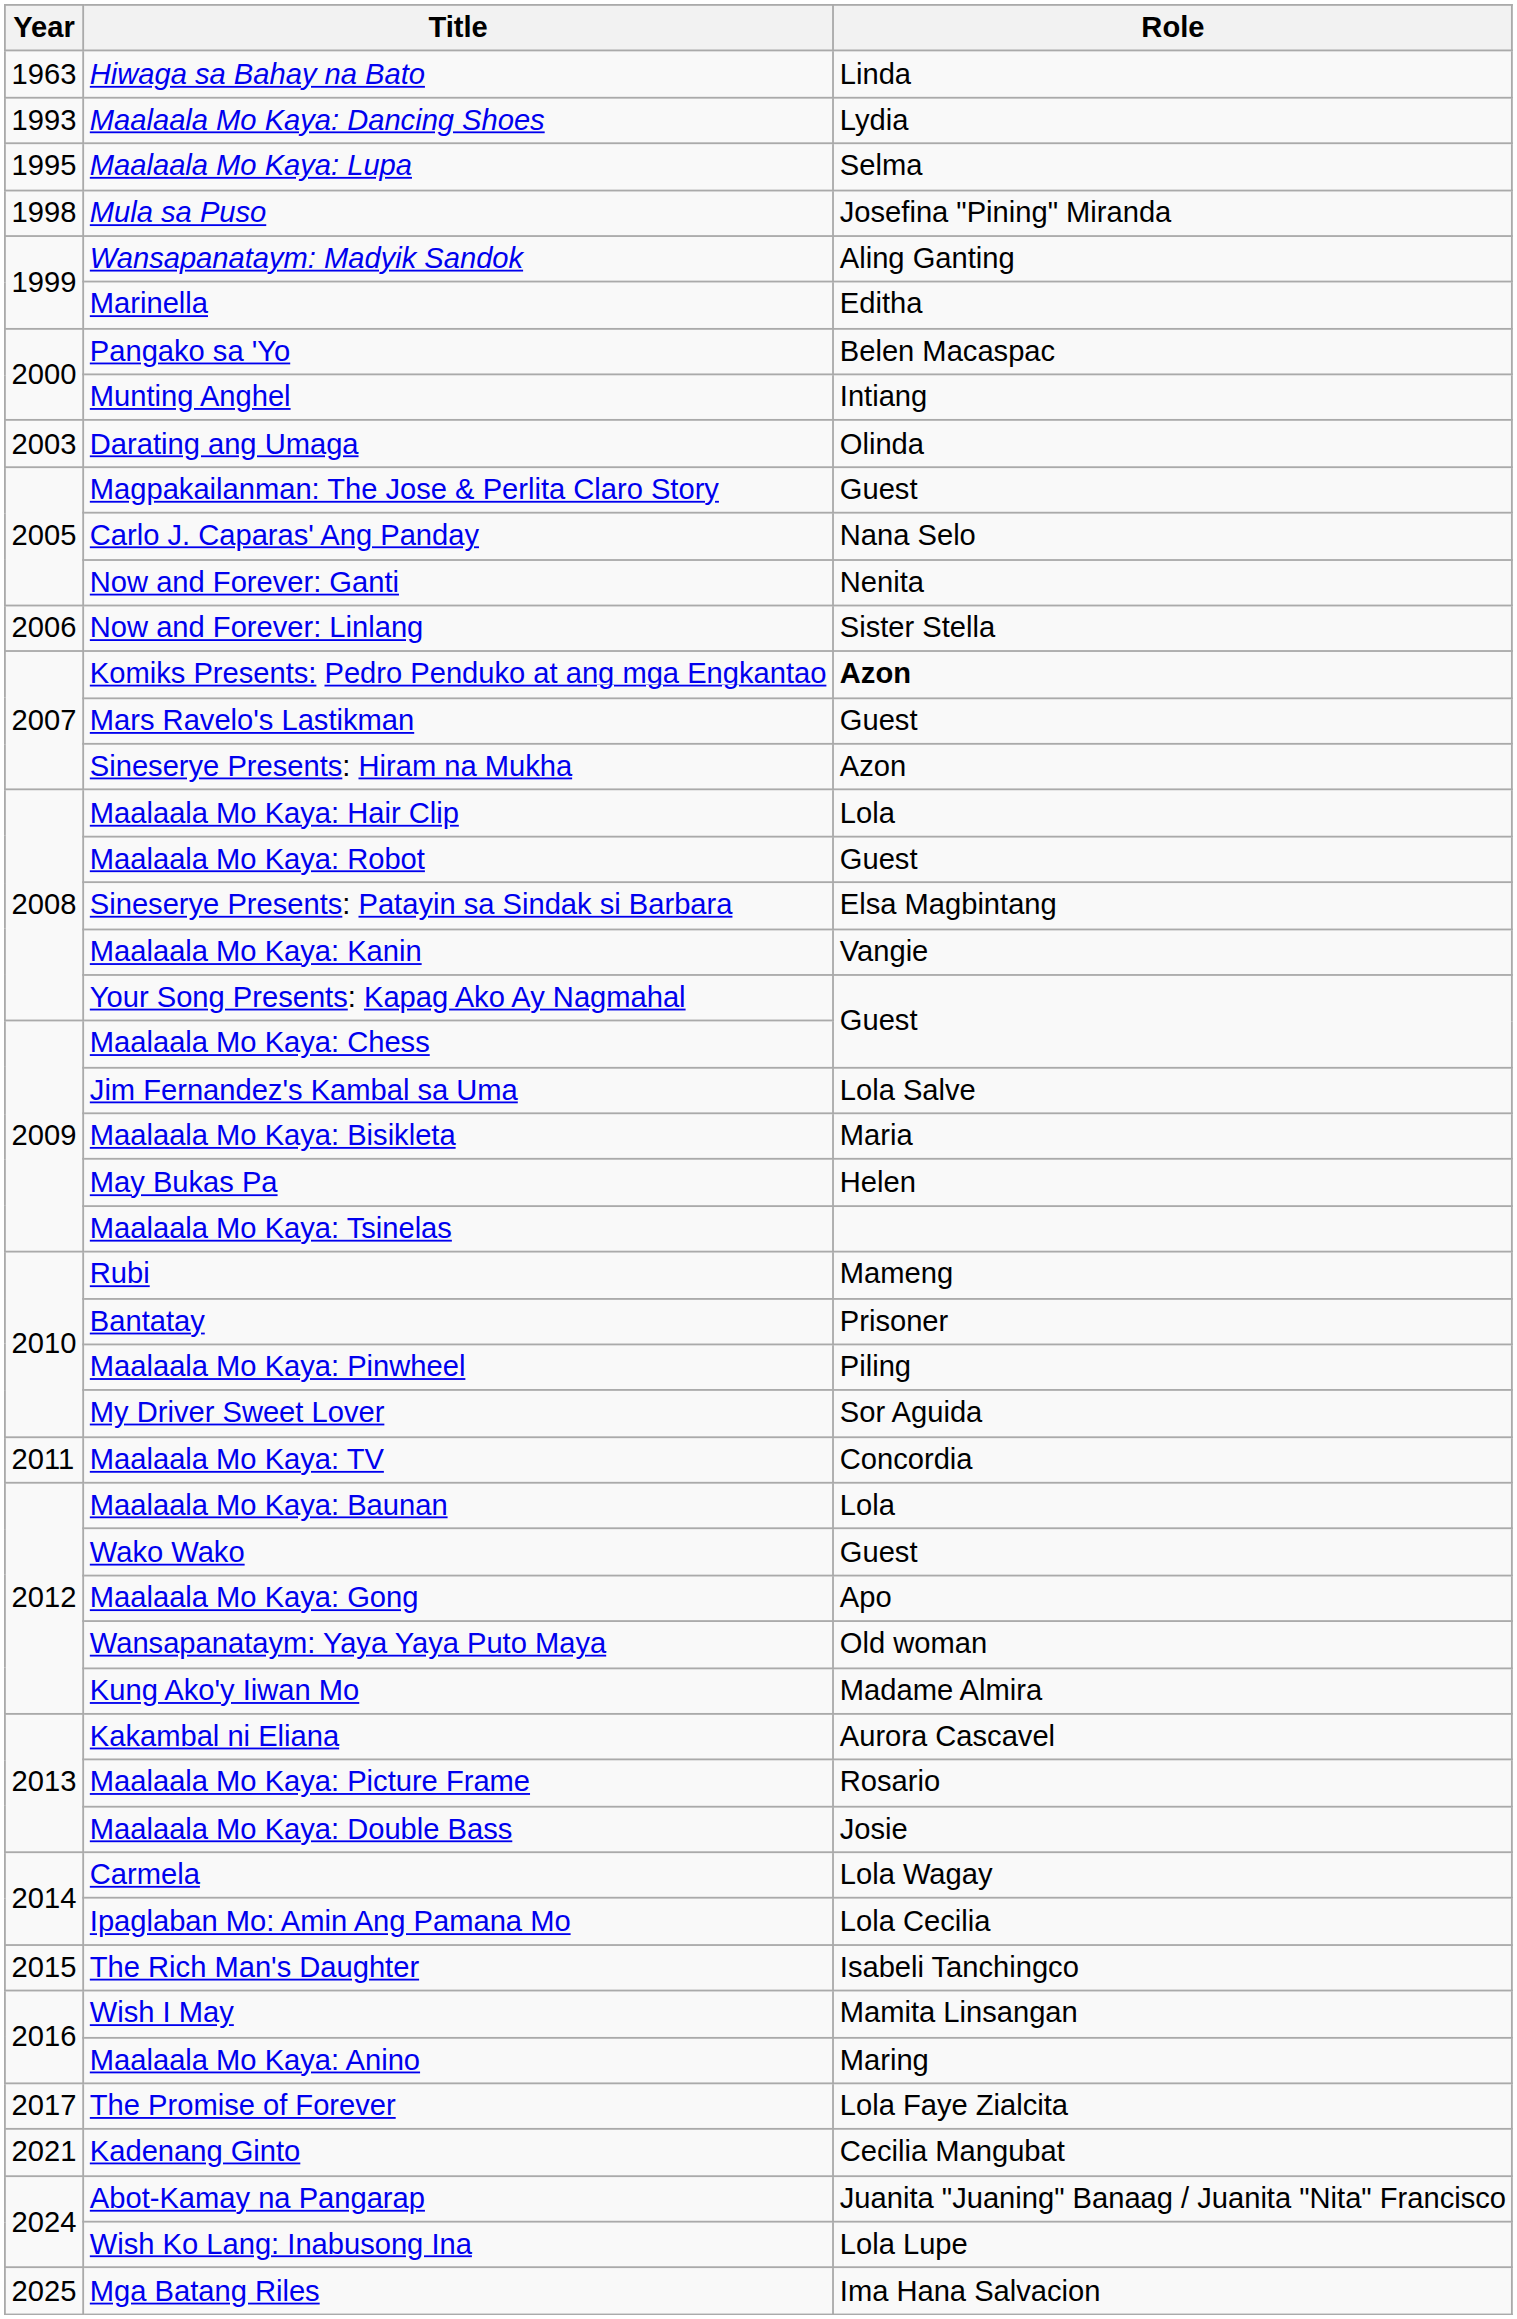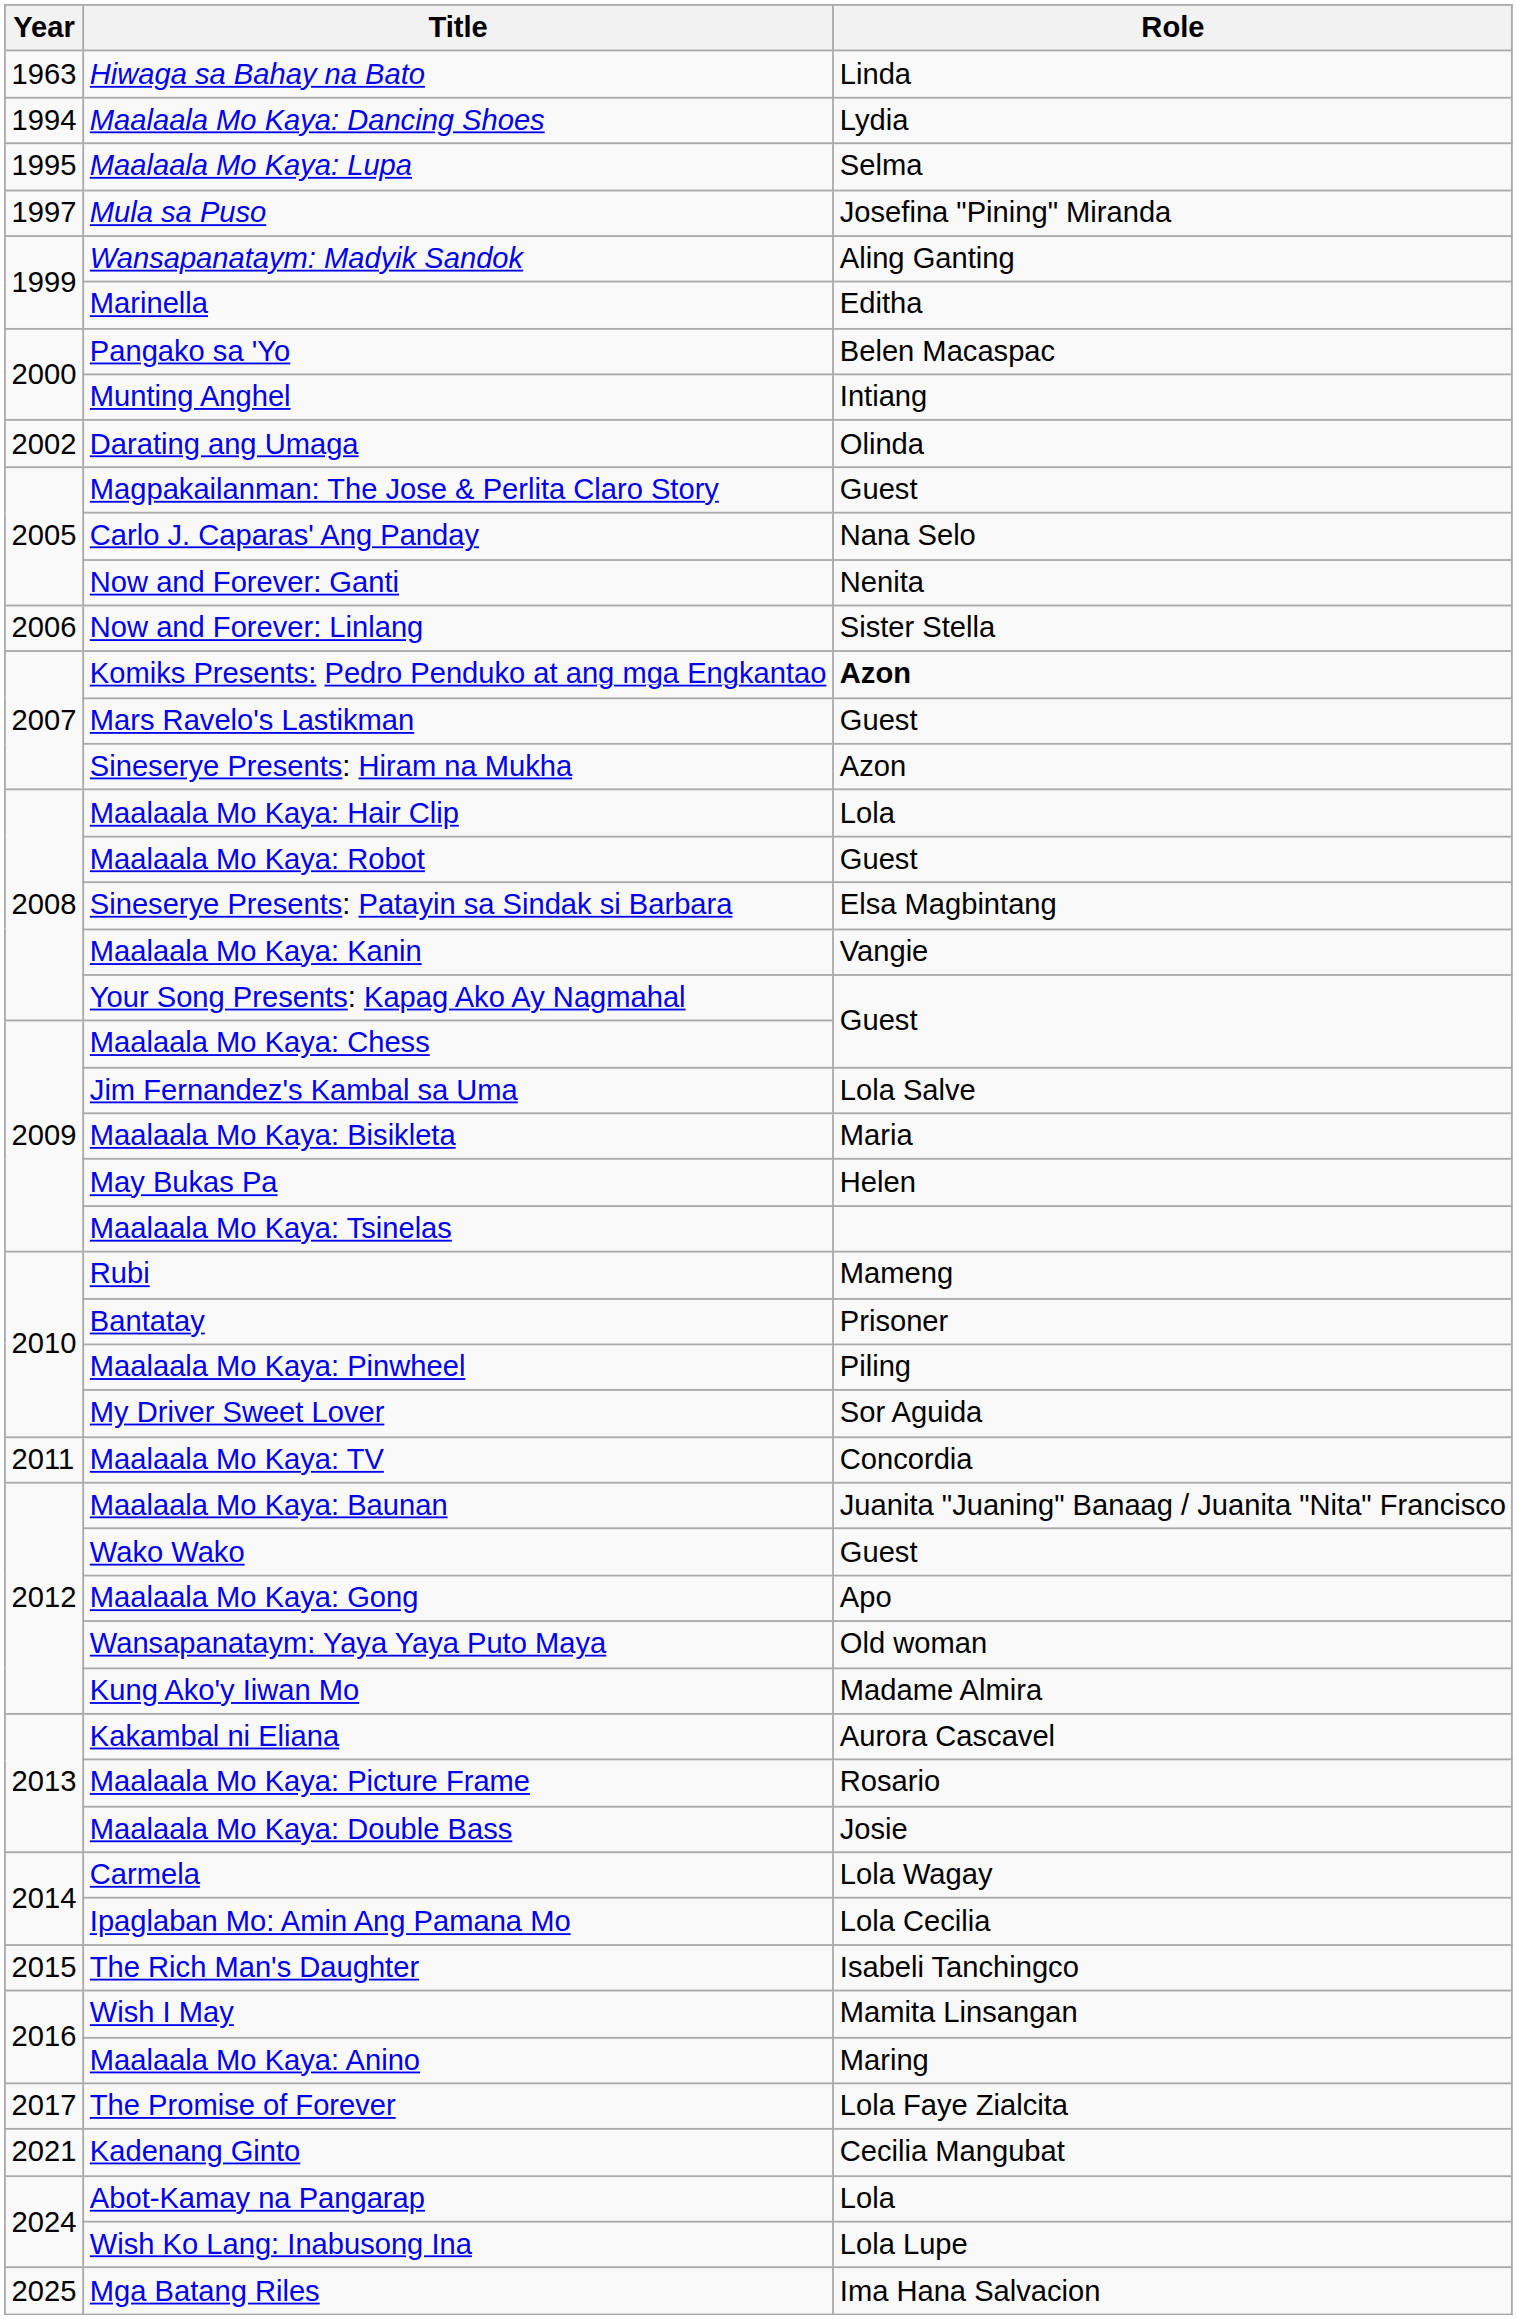 <table class="wikitable sortable">
 <tr>
 <th>Year</th>
 <th>Title</th>
 <th>Role</th>
 </tr>
 <tr>
 <td>1963</td>
 <td><em><a href='#'>Hiwaga sa Bahay na Bato</a></em></td>
 <td>Linda</td>
 </tr>
 <tr>
-<td>1993</td>
+<td>1994</td>
 <td><em><a href='#'>Maalaala Mo Kaya: Dancing Shoes</a></em></td>
 <td>Lydia</td>
 </tr>
 <tr>
 <td>1995</td>
 <td><em><a href='#'>Maalaala Mo Kaya: Lupa</a></em></td>
 <td>Selma</td>
 </tr>
 <tr>
-<td>1998</td>
+<td>1997</td>
 <td><em><a href='#'>Mula sa Puso</a></em></td>
 <td>Josefina "Pining" Miranda</td>
 </tr>
 <tr>
 <td rowspan="2">1999</td>
 <td><em><a href='#'>Wansapanataym: Madyik Sandok</a></td>
 <td>Aling Ganting</td>
 </tr>
 <tr>
 <td></em><a href='#'>Marinella</a><em></td>
 <td>Editha</td>
 </tr>
 <tr>
 <td rowspan="2">2000</td>
 <td></em><a href='#'>Pangako sa 'Yo</a><em></td>
 <td>Belen Macaspac</td>
 </tr>
 <tr>
 <td></em><a href='#'>Munting Anghel</a><em></td>
 <td>Intiang</td>
 </tr>
 <tr>
-<td>2003</td>
+<td>2002</td>
 <td></em><a href='#'>Darating ang Umaga</a><em></td>
 <td>Olinda</td>
 </tr>
 <tr>
 <td rowspan="3">2005</td>
 <td></em><a href='#'>Magpakailanman: The Jose & Perlita Claro Story</a><em></td>
 <td>Guest</td>
 </tr>
 <tr>
 <td></em><a href='#'>Carlo J. Caparas' Ang Panday</a><em></td>
 <td>Nana Selo</td>
 </tr>
 <tr>
 <td></em><a href='#'>Now and Forever: Ganti</a><em></td>
 <td>Nenita</td>
 </tr>
 <tr>
 <td>2006</td>
 <td></em><a href='#'>Now and Forever: Linlang</a><em></td>
 <td>Sister Stella</td>
 </tr>
 <tr>
 <td rowspan="3">2007</td>
 <td></em><a href='#'>Komiks Presents:</a> <a href='#'>Pedro Penduko at ang mga Engkantao</a><em></td>
 <td><strong>Azon</strong></td>
 </tr>
 <tr>
 <td></em><a href='#'>Mars Ravelo's Lastikman</a><em></td>
 <td>Guest</td>
 </tr>
 <tr>
 <td></em><a href='#'>Sineserye Presents</a>: <a href='#'>Hiram na Mukha</a><em></td>
 <td>Azon</td>
 </tr>
 <tr>
 <td rowspan="5">2008</td>
 <td></em><a href='#'>Maalaala Mo Kaya: Hair Clip</a><em></td>
 <td>Lola</td>
 </tr>
 <tr>
 <td></em><a href='#'>Maalaala Mo Kaya: Robot</a><em></td>
 <td>Guest</td>
 </tr>
 <tr>
 <td></em><a href='#'>Sineserye Presents</a>: <a href='#'>Patayin sa Sindak si Barbara</a><em></td>
 <td>Elsa Magbintang</td>
 </tr>
 <tr>
 <td></em><a href='#'>Maalaala Mo Kaya: Kanin</a><em></td>
 <td>Vangie</td>
 </tr>
 <tr>
 <td></em><a href='#'>Your Song Presents</a>: <a href='#'>Kapag Ako Ay Nagmahal</a><em></td>
 <td rowspan="2">Guest</td>
 </tr>
 <tr>
 <td rowspan="5">2009</td>
 <td></em><a href='#'>Maalaala Mo Kaya: Chess</a><em></td>
 </tr>
 <tr>
 <td></em><a href='#'>Jim Fernandez's Kambal sa Uma</a><em></td>
 <td>Lola Salve</td>
 </tr>
 <tr>
 <td></em><a href='#'>Maalaala Mo Kaya: Bisikleta</a><em></td>
 <td>Maria</td>
 </tr>
 <tr>
 <td></em><a href='#'>May Bukas Pa</a><em></td>
 <td>Helen</td>
 </tr>
 <tr>
 <td></em><a href='#'>Maalaala Mo Kaya: Tsinelas</a><em></td>
 <td></td>
 </tr>
 <tr>
 <td rowspan="4">2010</td>
 <td></em><a href='#'>Rubi</a><em></td>
 <td>Mameng</td>
 </tr>
 <tr>
 <td></em><a href='#'>Bantatay</a><em></td>
 <td>Prisoner</td>
 </tr>
 <tr>
 <td></em><a href='#'>Maalaala Mo Kaya: Pinwheel</a><em></td>
 <td>Piling</td>
 </tr>
 <tr>
 <td></em><a href='#'>My Driver Sweet Lover</a><em></td>
 <td>Sor Aguida</td>
 </tr>
 <tr>
 <td>2011</td>
 <td></em><a href='#'>Maalaala Mo Kaya: TV</a><em></td>
 <td>Concordia</td>
 </tr>
 <tr>
 <td rowspan="5">2012</td>
 <td></em><a href='#'>Maalaala Mo Kaya: Baunan</a><em></td>
-<td>Lola</td>
+<td>Juanita "Juaning" Banaag / Juanita "Nita" Francisco</td>
 </tr>
 <tr>
 <td></em><a href='#'>Wako Wako</a><em></td>
 <td>Guest</td>
 </tr>
 <tr>
 <td></em><a href='#'>Maalaala Mo Kaya: Gong</a><em></td>
 <td>Apo</td>
 </tr>
 <tr>
 <td></em><a href='#'>Wansapanataym: Yaya Yaya Puto Maya</a><em></td>
 <td>Old woman</td>
 </tr>
 <tr>
 <td></em><a href='#'>Kung Ako'y Iiwan Mo</a><em></td>
 <td>Madame Almira</td>
 </tr>
 <tr>
 <td rowspan="3">2013</td>
 <td></em><a href='#'>Kakambal ni Eliana</a><em></td>
 <td>Aurora Cascavel</td>
 </tr>
 <tr>
 <td></em><a href='#'>Maalaala Mo Kaya: Picture Frame</a><em></td>
 <td>Rosario</td>
 </tr>
 <tr>
 <td></em><a href='#'>Maalaala Mo Kaya: Double Bass</a><em></td>
 <td>Josie</td>
 </tr>
 <tr>
 <td rowspan="2">2014</td>
 <td></em><a href='#'>Carmela</a><em></td>
 <td>Lola Wagay</td>
 </tr>
 <tr>
 <td></em><a href='#'>Ipaglaban Mo: Amin Ang Pamana Mo</a><em></td>
 <td>Lola Cecilia</td>
 </tr>
 <tr>
 <td>2015</td>
 <td></em><a href='#'>The Rich Man's Daughter</a><em></td>
 <td>Isabeli Tanchingco</td>
 </tr>
 <tr>
 <td rowspan="2">2016</td>
 <td></em><a href='#'>Wish I May</a><em></td>
 <td>Mamita Linsangan</td>
 </tr>
 <tr>
 <td></em><a href='#'>Maalaala Mo Kaya: Anino</a><em></td>
 <td>Maring</td>
 </tr>
 <tr>
 <td>2017</td>
 <td></em><a href='#'>The Promise of Forever</a><em></td>
 <td>Lola Faye Zialcita</td>
 </tr>
 <tr>
 <td>2021</td>
 <td></em><a href='#'>Kadenang Ginto</a><em></td>
 <td>Cecilia Mangubat</td>
 </tr>
 <tr>
 <td rowspan="2">2024</td>
 <td></em><a href='#'>Abot-Kamay na Pangarap</a><em></td>
-<td>Juanita "Juaning" Banaag / Juanita "Nita" Francisco</td>
+<td>Lola</td>
 </tr>
 <tr>
 <td></em><a href='#'>Wish Ko Lang: Inabusong Ina</a><em></td>
 <td>Lola Lupe</td>
 </tr>
 <tr>
 <td>2025</td>
 <td></em><a href='#'>Mga Batang Riles</a><em></td>
 <td>Ima Hana Salvacion</td>
 </tr>
 </table>
